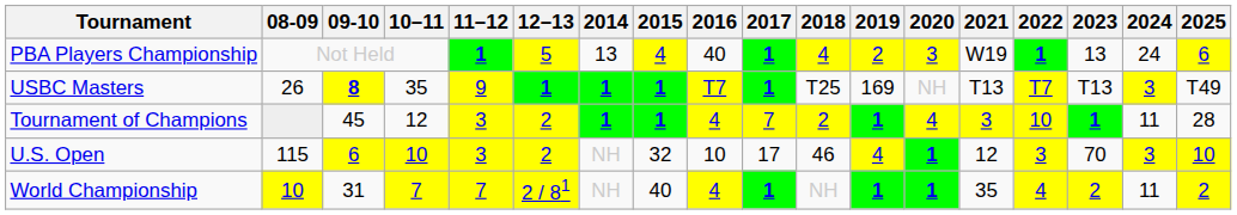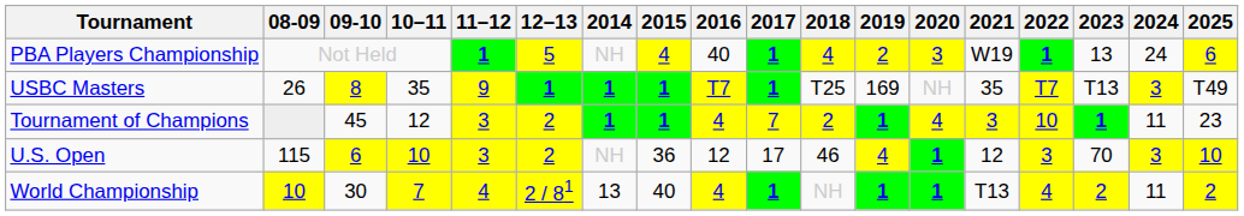 <table class=wikitable style=font-size:96%;text-align:center>
 <tr>
 <th align="left">Tournament</th>
 <th>08-09</th>
 <th>09-10</th>
 <th>10–11</th>
 <th>11–12</th>
 <th>12–13</th>
 <th>2014</th>
 <th>2015</th>
 <th>2016</th>
 <th>2017</th>
 <th>2018</th>
 <th>2019</th>
 <th>2020</th>
 <th>2021</th>
 <th>2022</th>
 <th>2023</th>
 <th>2024</th>
 <th>2025</th>
 </tr>
 <tr>
 <td align=left><a href='#'>PBA Players Championship</a></td>
 <td colspan=3 style=color:#ccc>Not Held</td>
 <td style="background:lime;"><a href='#'><strong>1</strong></a></td>
 <td style="background:yellow;"><a href='#'>5</a></td>
-<td>13</td>
+<td style=color:#ccc>NH</td>
 <td style="background:yellow;"><a href='#'>4</a></td>
 <td>40</td>
 <td style="background:lime;"><a href='#'><strong>1</strong></a></td>
 <td style="background:yellow;"><a href='#'>4</a></td>
 <td style="background:yellow;"><a href='#'>2</a></td>
 <td style="background:yellow;"><a href='#'>3</a></td>
 <td>W19</td>
 <td style="background:lime;"><a href='#'><strong>1</strong></a></td>
 <td>13</td>
 <td>24</td>
 <td style="background:yellow;"><a href='#'>6</a></td>
 </tr>
 <tr>
 <td align=left><a href='#'>USBC Masters</a></td>
 <td>26</td>
-<td style="background:yellow;"><strong><a href='#'>8</a></strong></td>
+<td style="background:yellow;"><a href='#'>8</a></td>
 <td>35</td>
 <td style="background:yellow;"><a href='#'>9</a></td>
 <td style="background:lime;"><a href='#'><strong>1</strong></a></td>
 <td style="background:lime;"><a href='#'><strong>1</strong></a></td>
 <td style="background:lime;"><a href='#'><strong>1</strong></a></td>
 <td style="background:yellow;"><a href='#'>T7</a></td>
 <td style="background:lime;"><a href='#'><strong>1</strong></a></td>
 <td>T25</td>
 <td>169</td>
 <td style=color:#ccc>NH</td>
-<td>T13</td>
+<td>35</td>
 <td style="background:yellow;"><a href='#'>T7</a></td>
 <td>T13</td>
 <td style="background:yellow;"><a href='#'>3</a></td>
 <td>T49</td>
 </tr>
 <tr>
 <td align=left><a href='#'>Tournament of Champions</a></td>
 <td style="background:#eee;"></td>
 <td>45</td>
 <td>12</td>
 <td style="background:yellow;"><a href='#'>3</a></td>
 <td style="background:yellow;"><a href='#'>2</a></td>
 <td style="background:lime;"><a href='#'><strong>1</strong></a></td>
 <td style="background:lime;"><a href='#'><strong>1</strong></a></td>
 <td style="background:yellow;"><a href='#'>4</a></td>
 <td style="background:yellow;"><a href='#'>7</a></td>
 <td style="background:yellow;"><a href='#'>2</a></td>
 <td style="background:lime;"><a href='#'><strong>1</strong></a></td>
 <td style="background:yellow;"><a href='#'>4</a></td>
 <td style="background:yellow;"><a href='#'>3</a></td>
 <td style="background:yellow;"><a href='#'>10</a></td>
 <td style="background:lime;"><a href='#'><strong>1</strong></a></td>
 <td>11</td>
-<td>28</td>
+<td>23</td>
 </tr>
 <tr>
 <td align=left><a href='#'>U.S. Open</a></td>
 <td>115</td>
 <td style="background:yellow;"><a href='#'>6</a></td>
 <td style="background:yellow;"><a href='#'>10</a></td>
 <td style="background:yellow;"><a href='#'>3</a></td>
 <td style="background:yellow;"><a href='#'>2</a></td>
 <td style=color:#ccc>NH</td>
-<td>32</td>
-<td>10</td>
+<td>36</td>
+<td>12</td>
 <td>17</td>
 <td>46</td>
 <td style="background:yellow;"><a href='#'>4</a></td>
 <td style="background:lime;"><a href='#'><strong>1</strong></a></td>
 <td>12</td>
 <td style="background:yellow;"><a href='#'>3</a></td>
 <td>70</td>
 <td style="background:yellow;"><a href='#'>3</a></td>
 <td style="background:yellow;"><a href='#'>10</a></td>
 </tr>
 <tr>
 <td align=left><a href='#'>World Championship</a></td>
 <td style="background:yellow;"><a href='#'>10</a></td>
-<td>31</td>
+<td>30</td>
 <td style="background:yellow;"><a href='#'>7</a></td>
-<td style="background:yellow;"><a href='#'>7</a></td>
+<td style="background:yellow;"><a href='#'>4</a></td>
 <td style="background:yellow;"><a href='#'>2 / 8<sup>1</sup></a></td>
-<td style=color:#ccc>NH</td>
+<td>13</td>
 <td>40</td>
 <td style="background:yellow;"><a href='#'>4</a></td>
 <td style="background:lime;"><a href='#'><strong>1</strong></a></td>
 <td style=color:#ccc>NH</td>
 <td style="background:lime;"><a href='#'><strong>1</strong></a></td>
 <td style="background:lime;"><a href='#'><strong>1</strong></a></td>
-<td>35</td>
+<td>T13</td>
 <td style="background:yellow;"><a href='#'>4</a></td>
 <td style="background:yellow;"><a href='#'>2</a></td>
 <td>11</td>
 <td style="background:yellow;"><a href='#'>2</a></td>
 </tr>
 </table>
